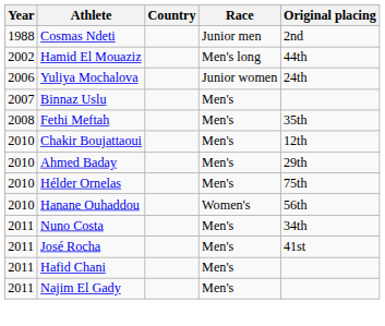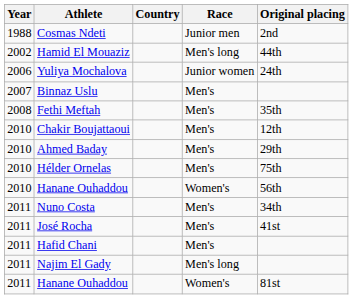 <table class="wikitable sortable">
 <tr>
 <th>Year</th>
 <th>Athlete</th>
 <th>Country</th>
 <th>Race</th>
 <th>Original placing</th>
 </tr>
 <tr>
 <td>1988</td>
 <td><a href='#'>Cosmas Ndeti</a></td>
 <td></td>
 <td>Junior men</td>
 <td>2nd</td>
 </tr>
 <tr>
 <td>2002</td>
 <td><a href='#'>Hamid El Mouaziz</a></td>
 <td></td>
 <td>Men's long</td>
 <td>44th</td>
 </tr>
 <tr>
 <td>2006</td>
 <td><a href='#'>Yuliya Mochalova</a></td>
 <td></td>
 <td>Junior women</td>
 <td>24th</td>
 </tr>
 <tr>
 <td>2007</td>
 <td><a href='#'>Binnaz Uslu</a></td>
 <td></td>
 <td>Men's</td>
 <td></td>
 </tr>
 <tr>
 <td>2008</td>
 <td><a href='#'>Fethi Meftah</a></td>
 <td></td>
 <td>Men's</td>
 <td>35th</td>
 </tr>
 <tr>
 <td>2010</td>
 <td><a href='#'>Chakir Boujattaoui</a></td>
 <td></td>
 <td>Men's</td>
 <td>12th</td>
 </tr>
 <tr>
 <td>2010</td>
 <td><a href='#'>Ahmed Baday</a></td>
 <td></td>
 <td>Men's</td>
 <td>29th</td>
 </tr>
 <tr>
 <td>2010</td>
 <td><a href='#'>Hélder Ornelas</a></td>
 <td></td>
 <td>Men's</td>
 <td>75th</td>
 </tr>
 <tr>
 <td>2010</td>
 <td><a href='#'>Hanane Ouhaddou</a></td>
 <td></td>
 <td>Women's</td>
 <td>56th</td>
 </tr>
 <tr>
 <td>2011</td>
 <td><a href='#'>Nuno Costa</a></td>
 <td></td>
 <td>Men's</td>
 <td>34th</td>
 </tr>
 <tr>
 <td>2011</td>
 <td><a href='#'>José Rocha</a></td>
 <td></td>
 <td>Men's</td>
 <td>41st</td>
 </tr>
 <tr>
 <td>2011</td>
 <td><a href='#'>Hafid Chani</a></td>
 <td></td>
 <td>Men's</td>
 <td></td>
 </tr>
 <tr>
 <td>2011</td>
 <td><a href='#'>Najim El Gady</a></td>
 <td></td>
-<td>Men's</td>
+<td>Men's long</td>
 <td></td>
 </tr>
+<tr>
+<td>2011</td>
+<td><a href='#'>Hanane Ouhaddou</a></td>
+<td></td>
+<td>Women's</td>
+<td>81st</td>
+</tr>
 </table>
